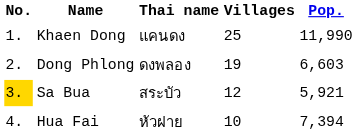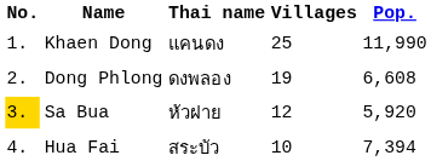 <table>
 <tr>
 <th>No.</th>
 <th>Name</th>
 <th>Thai name</th>
 <th>Villages</th>
 <th><a href='#'>Pop.</a></th>
 </tr>
 <tr>
 <td>1.</td>
 <td>Khaen Dong</td>
 <td>แคนดง</td>
 <td>25</td>
 <td>11,990</td>
 <td></td>
 </tr>
 <tr>
 <td>2.</td>
 <td>Dong Phlong</td>
 <td>ดงพลอง</td>
 <td>19</td>
-<td>6,603</td>
+<td>6,608</td>
 <td></td>
 </tr>
 <tr>
 <td style="background: gold;">3.</td>
 <td>Sa Bua</td>
-<td>สระบัว</td>
+<td>หัวฝาย</td>
 <td>12</td>
-<td>5,921</td>
+<td>5,920</td>
 <td></td>
 </tr>
 <tr>
 <td>4.</td>
 <td>Hua Fai</td>
-<td>หัวฝาย</td>
+<td>สระบัว</td>
 <td>10</td>
 <td>7,394</td>
 <td></td>
 </tr>
 </table>
